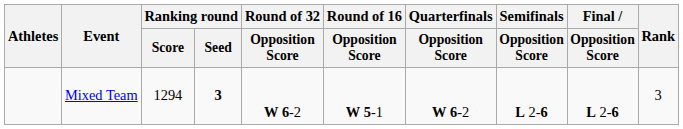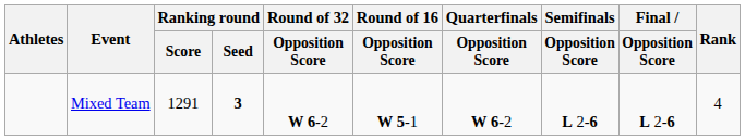 <table class="wikitable" style="font-size:90%;">
 <tr>
 <th rowspan="2">Athletes</th>
 <th rowspan="2">Event</th>
 <th colspan="2">Ranking round</th>
 <th>Round of 32</th>
 <th>Round of 16</th>
 <th>Quarterfinals</th>
 <th>Semifinals</th>
 <th>Final / </th>
 <th rowspan=2>Rank</th>
 </tr>
 <tr style="font-size:95%">
 <th>Score</th>
 <th>Seed</th>
 <th>Opposition<br>Score</th>
 <th>Opposition<br>Score</th>
 <th>Opposition<br>Score</th>
 <th>Opposition<br>Score</th>
 <th>Opposition<br>Score</th>
 </tr>
 <tr align=center>
 <td align=left><br></td>
 <td><a href='#'>Mixed Team</a></td>
-<td>1294</td>
+<td>1291</td>
 <td><strong>3</strong></td>
 <td><small><br></small><br> <strong>W</strong> <strong>6</strong>-2</td>
 <td><small><br></small><br> <strong>W</strong> <strong>5</strong>-1</td>
 <td><small><br></small><br> <strong>W</strong> <strong>6</strong>-2</td>
 <td><small><br></small><br> <strong>L</strong> 2-<strong>6</strong></td>
 <td><small><br></small><br> <strong>L</strong> 2-<strong>6</strong></td>
-<td>3</td>
+<td>4</td>
 </tr>
 </table>
